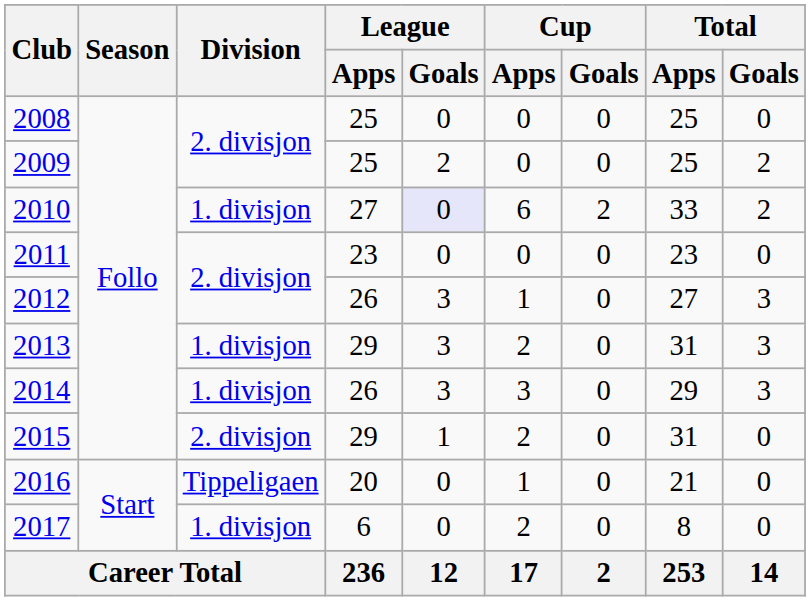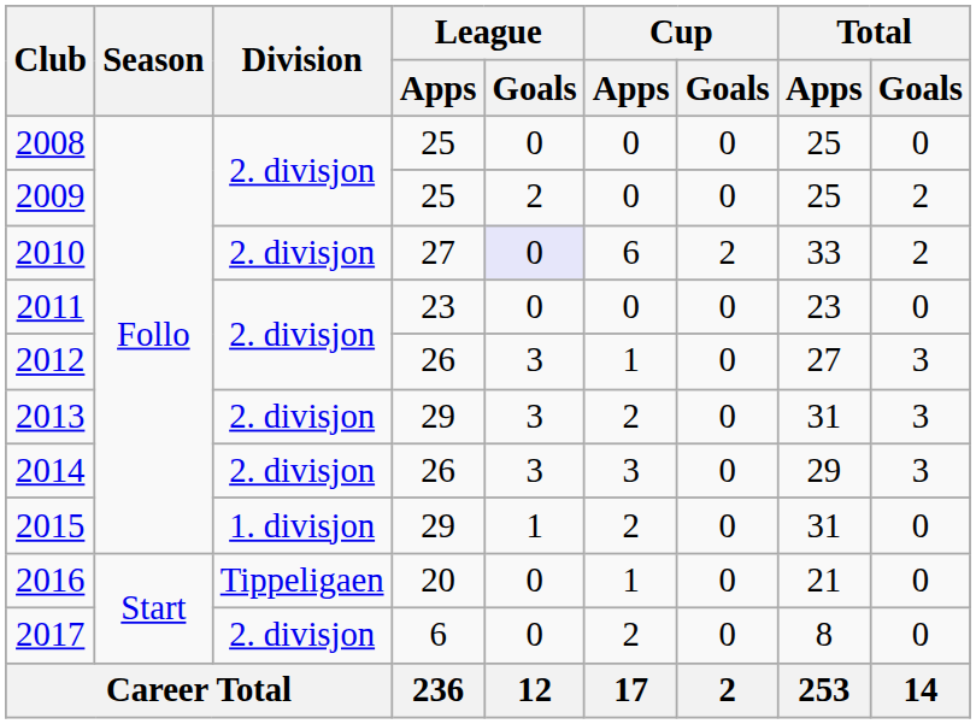 <table class="wikitable" style="text-align: center;">
 <tr>
 <th rowspan="2">Club</th>
 <th rowspan="2">Season</th>
 <th rowspan="2">Division</th>
 <th colspan="2">League</th>
 <th colspan="2">Cup</th>
 <th colspan="2">Total</th>
 </tr>
 <tr>
 <th>Apps</th>
 <th>Goals</th>
 <th>Apps</th>
 <th>Goals</th>
 <th>Apps</th>
 <th>Goals</th>
 </tr>
 <tr>
 <td><a href='#'>2008</a></td>
 <td rowspan="8" valign="center"><a href='#'>Follo</a></td>
 <td rowspan="2" valign="center"><a href='#'>2. divisjon</a></td>
 <td>25</td>
 <td>0</td>
 <td>0</td>
 <td>0</td>
 <td>25</td>
 <td>0</td>
 </tr>
 <tr>
 <td><a href='#'>2009</a></td>
 <td>25</td>
 <td>2</td>
 <td>0</td>
 <td>0</td>
 <td>25</td>
 <td>2</td>
 </tr>
 <tr>
 <td><a href='#'>2010</a></td>
-<td rowspan="1" valign="center"><a href='#'>1. divisjon</a></td>
+<td rowspan="1" valign="center"><a href='#'>2. divisjon</a></td>
 <td>27</td>
 <td style="background: lavender;">0</td>
 <td>6</td>
 <td>2</td>
 <td>33</td>
 <td>2</td>
 </tr>
 <tr>
 <td><a href='#'>2011</a></td>
 <td rowspan="2" valign="center"><a href='#'>2. divisjon</a></td>
 <td>23</td>
 <td>0</td>
 <td>0</td>
 <td>0</td>
 <td>23</td>
 <td>0</td>
 </tr>
 <tr>
 <td><a href='#'>2012</a></td>
 <td>26</td>
 <td>3</td>
 <td>1</td>
 <td>0</td>
 <td>27</td>
 <td>3</td>
 </tr>
 <tr>
 <td><a href='#'>2013</a></td>
-<td rowspan="1" valign="center"><a href='#'>1. divisjon</a></td>
+<td rowspan="1" valign="center"><a href='#'>2. divisjon</a></td>
 <td>29</td>
 <td>3</td>
 <td>2</td>
 <td>0</td>
 <td>31</td>
 <td>3</td>
 </tr>
 <tr>
 <td><a href='#'>2014</a></td>
-<td rowspan="1" valign="center"><a href='#'>1. divisjon</a></td>
+<td rowspan="1" valign="center"><a href='#'>2. divisjon</a></td>
 <td>26</td>
 <td>3</td>
 <td>3</td>
 <td>0</td>
 <td>29</td>
 <td>3</td>
 </tr>
 <tr>
 <td><a href='#'>2015</a></td>
-<td rowspan="1" valign="center"><a href='#'>2. divisjon</a></td>
+<td rowspan="1" valign="center"><a href='#'>1. divisjon</a></td>
 <td>29</td>
 <td>1</td>
 <td>2</td>
 <td>0</td>
 <td>31</td>
 <td>0</td>
 </tr>
 <tr>
 <td><a href='#'>2016</a></td>
 <td rowspan="2" valign="center"><a href='#'>Start</a></td>
 <td rowspan="1" valign="center"><a href='#'>Tippeligaen</a></td>
 <td>20</td>
 <td>0</td>
 <td>1</td>
 <td>0</td>
 <td>21</td>
 <td>0</td>
 </tr>
 <tr>
 <td><a href='#'>2017</a></td>
-<td rowspan="1" valign="center"><a href='#'>1. divisjon</a></td>
+<td rowspan="1" valign="center"><a href='#'>2. divisjon</a></td>
 <td>6</td>
 <td>0</td>
 <td>2</td>
 <td>0</td>
 <td>8</td>
 <td>0</td>
 </tr>
 <tr>
 <th colspan="3">Career Total</th>
 <th>236</th>
 <th>12</th>
 <th>17</th>
 <th>2</th>
 <th>253</th>
 <th>14</th>
 </tr>
 </table>
